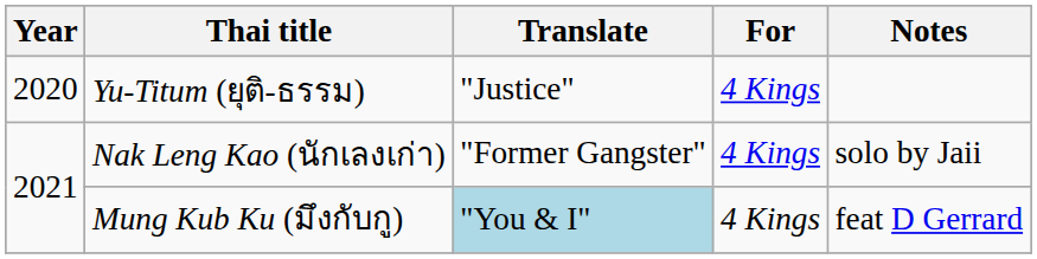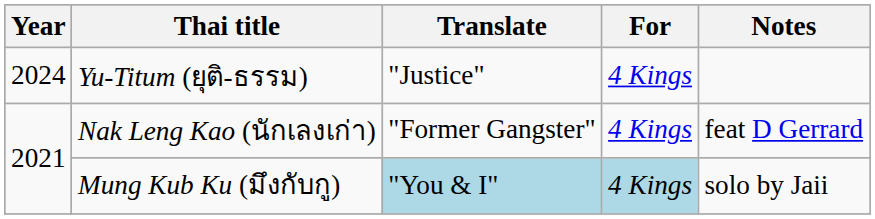 <table class="wikitable">
 <tr>
 <th>Year</th>
 <th>Thai title</th>
 <th>Translate</th>
 <th>For</th>
 <th>Notes</th>
 </tr>
 <tr>
-<td rowspan="1">2020</td>
+<td rowspan="1">2024</td>
 <td><em>Yu-Titum</em> (ยุติ-ธรรม)</td>
 <td>"Justice"</td>
 <td><em><a href='#'>4 Kings</a></em></td>
 <td></td>
 </tr>
 <tr>
 <td rowspan="2">2021</td>
 <td><em>Nak Leng Kao</em> (นักเลงเก่า)</td>
 <td>"Former Gangster"</td>
 <td><em><a href='#'>4 Kings</a></em></td>
-<td>solo by Jaii</td>
+<td>feat <a href='#'>D Gerrard</a></td>
 </tr>
 <tr>
 <td><em>Mung Kub Ku</em> (มึงกับกู)</td>
 <td style="background: lightblue;">"You & I"</td>
-<td><em>4 Kings</em></td>
-<td>feat <a href='#'>D Gerrard</a></td>
+<td style="background: lightblue;"><em>4 Kings</em></td>
+<td>solo by Jaii</td>
 </tr>
 </table>
